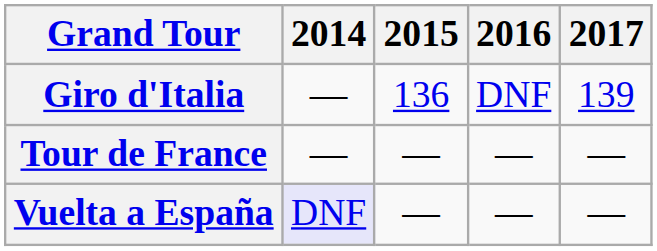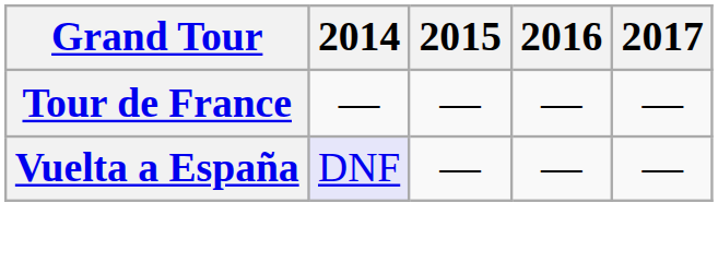 <table class="wikitable plainrowheaders">
 <tr>
 <th scope="col"><a href='#'>Grand Tour</a></th>
 <th scope="col">2014</th>
 <th scope="col">2015</th>
 <th scope="col">2016</th>
 <th scope="col">2017</th>
-</tr>
-<tr style="text-align:center;">
-<th scope="row"> <a href='#'>Giro d'Italia</a></th>
-<td>—</td>
-<td><a href='#'>136</a></td>
-<td><a href='#'>DNF</a></td>
-<td><a href='#'>139</a></td>
 </tr>
 <tr style="text-align:center;">
 <th scope="row"> <a href='#'>Tour de France</a></th>
 <td>—</td>
 <td>—</td>
 <td>—</td>
 <td>—</td>
 </tr>
 <tr style="text-align:center;">
 <th scope="row"> <a href='#'>Vuelta a España</a></th>
 <td style="background: lavender;"><a href='#'>DNF</a></td>
 <td>—</td>
 <td>—</td>
 <td>—</td>
 </tr>
 </table>
